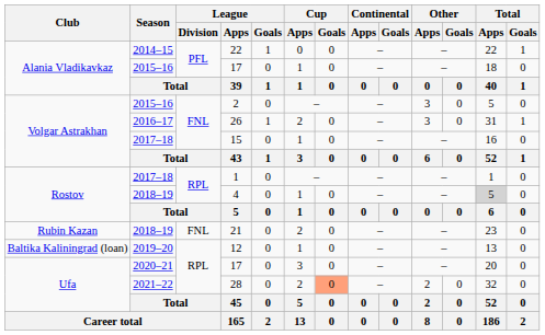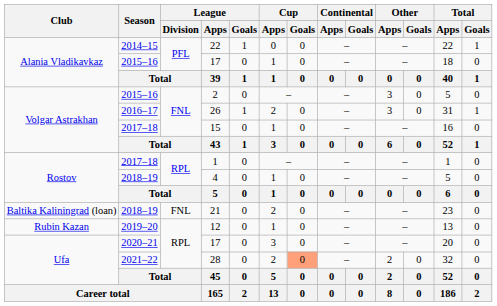 <table class="wikitable" style="text-align: center;">
 <tr>
 <th rowspan=2>Club</th>
 <th rowspan=2>Season</th>
 <th colspan=3>League</th>
 <th colspan=2>Cup</th>
 <th colspan=2>Continental</th>
 <th colspan=2>Other</th>
 <th colspan=2>Total</th>
 </tr>
 <tr>
 <th>Division</th>
 <th>Apps</th>
 <th>Goals</th>
 <th>Apps</th>
 <th>Goals</th>
 <th>Apps</th>
 <th>Goals</th>
 <th>Apps</th>
 <th>Goals</th>
 <th>Apps</th>
 <th>Goals</th>
 </tr>
 <tr>
 <td rowspan="3"><a href='#'>Alania Vladikavkaz</a></td>
 <td><a href='#'>2014–15</a></td>
 <td rowspan="2"><a href='#'>PFL</a></td>
 <td>22</td>
 <td>1</td>
 <td>0</td>
 <td>0</td>
 <td colspan=2>–</td>
 <td colspan=2>–</td>
 <td>22</td>
 <td>1</td>
 </tr>
 <tr>
 <td><a href='#'>2015–16</a></td>
 <td>17</td>
 <td>0</td>
 <td>1</td>
 <td>0</td>
 <td colspan=2>–</td>
 <td colspan=2>–</td>
 <td>18</td>
 <td>0</td>
 </tr>
 <tr>
 <th colspan=2>Total</th>
 <th>39</th>
 <th>1</th>
 <th>1</th>
 <th>0</th>
 <th>0</th>
 <th>0</th>
 <th>0</th>
 <th>0</th>
 <th>40</th>
 <th>1</th>
 </tr>
 <tr>
 <td rowspan="4"><a href='#'>Volgar Astrakhan</a></td>
 <td><a href='#'>2015–16</a></td>
 <td rowspan="3"><a href='#'>FNL</a></td>
 <td>2</td>
 <td>0</td>
 <td colspan=2>–</td>
 <td colspan=2>–</td>
 <td>3</td>
 <td>0</td>
 <td>5</td>
 <td>0</td>
 </tr>
 <tr>
 <td><a href='#'>2016–17</a></td>
 <td>26</td>
 <td>1</td>
 <td>2</td>
 <td>0</td>
 <td colspan=2>–</td>
 <td>3</td>
 <td>0</td>
 <td>31</td>
 <td>1</td>
 </tr>
 <tr>
 <td><a href='#'>2017–18</a></td>
 <td>15</td>
 <td>0</td>
 <td>1</td>
 <td>0</td>
 <td colspan=2>–</td>
 <td colspan=2>–</td>
 <td>16</td>
 <td>0</td>
 </tr>
 <tr>
 <th colspan=2>Total</th>
 <th>43</th>
 <th>1</th>
 <th>3</th>
 <th>0</th>
 <th>0</th>
 <th>0</th>
 <th>6</th>
 <th>0</th>
 <th>52</th>
 <th>1</th>
 </tr>
 <tr>
 <td rowspan="3"><a href='#'>Rostov</a></td>
 <td><a href='#'>2017–18</a></td>
 <td rowspan="2"><a href='#'>RPL</a></td>
 <td>1</td>
 <td>0</td>
 <td colspan=2>–</td>
 <td colspan=2>–</td>
 <td colspan=2>–</td>
 <td>1</td>
 <td>0</td>
 </tr>
 <tr>
 <td><a href='#'>2018–19</a></td>
 <td>4</td>
 <td>0</td>
 <td>1</td>
 <td>0</td>
 <td colspan=2>–</td>
 <td colspan=2>–</td>
-<td style="background: lightgrey;">5</td>
+<td>5</td>
 <td>0</td>
 </tr>
 <tr>
 <th colspan=2>Total</th>
 <th>5</th>
 <th>0</th>
 <th>1</th>
 <th>0</th>
 <th>0</th>
 <th>0</th>
 <th>0</th>
 <th>0</th>
 <th>6</th>
 <th>0</th>
 </tr>
 <tr>
-<td><a href='#'>Rubin Kazan</a></td>
+<td><a href='#'>Baltika Kaliningrad</a> (loan)</td>
 <td><a href='#'>2018–19</a></td>
 <td>FNL</td>
 <td>21</td>
 <td>0</td>
 <td>2</td>
 <td>0</td>
 <td colspan=2>–</td>
 <td colspan=2>–</td>
 <td>23</td>
 <td>0</td>
 </tr>
 <tr>
-<td><a href='#'>Baltika Kaliningrad</a> (loan)</td>
+<td><a href='#'>Rubin Kazan</a></td>
 <td><a href='#'>2019–20</a></td>
 <td rowspan="3">RPL</td>
 <td>12</td>
 <td>0</td>
 <td>1</td>
 <td>0</td>
 <td colspan=2>–</td>
 <td colspan=2>–</td>
 <td>13</td>
 <td>0</td>
 </tr>
 <tr>
 <td rowspan="3"><a href='#'>Ufa</a></td>
 <td><a href='#'>2020–21</a></td>
 <td>17</td>
 <td>0</td>
 <td>3</td>
 <td>0</td>
 <td colspan=2>–</td>
 <td colspan=2>–</td>
 <td>20</td>
 <td>0</td>
 </tr>
 <tr>
 <td><a href='#'>2021–22</a></td>
 <td>28</td>
 <td>0</td>
 <td>2</td>
 <td style="background: lightsalmon;">0</td>
 <td colspan=2>–</td>
 <td>2</td>
 <td>0</td>
 <td>32</td>
 <td>0</td>
 </tr>
 <tr>
 <th colspan=2>Total</th>
 <th>45</th>
 <th>0</th>
 <th>5</th>
 <th>0</th>
 <th>0</th>
 <th>0</th>
 <th>2</th>
 <th>0</th>
 <th>52</th>
 <th>0</th>
 </tr>
 <tr>
 <th colspan=3>Career total</th>
 <th>165</th>
 <th>2</th>
 <th>13</th>
 <th>0</th>
 <th>0</th>
 <th>0</th>
 <th>8</th>
 <th>0</th>
 <th>186</th>
 <th>2</th>
 </tr>
 </table>
